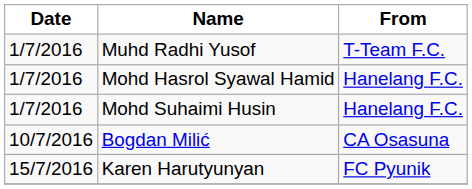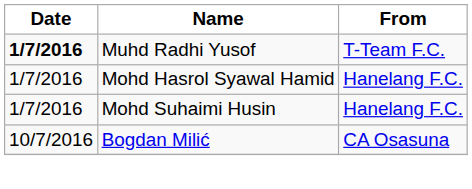 <table class="wikitable sortable">
 <tr>
 <th style="background:White; color:Black;">Date</th>
 <th style="background:White; color:Black;">Name</th>
 <th style="background:White; color:Black;">From</th>
 </tr>
 <tr>
-<td>1/7/2016</td>
+<td><strong>1/7/2016</strong></td>
 <td> Muhd Radhi Yusof</td>
 <td> <a href='#'>T-Team F.C.</a></td>
 </tr>
 <tr>
 <td>1/7/2016</td>
 <td> Mohd Hasrol Syawal Hamid</td>
 <td> <a href='#'>Hanelang F.C.</a></td>
 </tr>
 <tr>
 <td>1/7/2016</td>
 <td> Mohd Suhaimi Husin</td>
 <td> <a href='#'>Hanelang F.C.</a></td>
 </tr>
 <tr>
 <td>10/7/2016</td>
 <td> <a href='#'>Bogdan Milić</a></td>
 <td> <a href='#'>CA Osasuna</a></td>
 </tr>
 <tr>
-<td>15/7/2016</td>
-<td> Karen Harutyunyan</td>
-<td> <a href='#'>FC Pyunik</a></td>
-</tr>
-<tr>
 </tr>
 </table>
